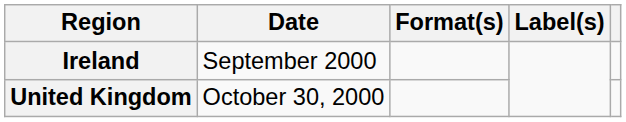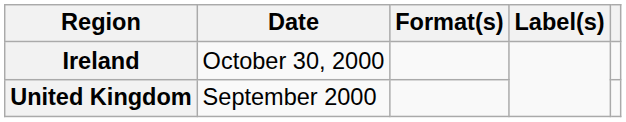 <table class="wikitable plainrowheaders">
 <tr>
 <th scope="col">Region</th>
 <th scope="col">Date</th>
 <th scope="col">Format(s)</th>
 <th scope="col">Label(s)</th>
 <th scope="col"></th>
 </tr>
 <tr>
 <th scope="row">Ireland</th>
-<td>September 2000</td>
+<td>October 30, 2000</td>
 <td></td>
 <td rowspan="2"></td>
 <td></td>
 </tr>
 <tr>
 <th scope="row">United Kingdom</th>
-<td>October 30, 2000</td>
+<td>September 2000</td>
 <td></td>
 <td></td>
 </tr>
 </table>
